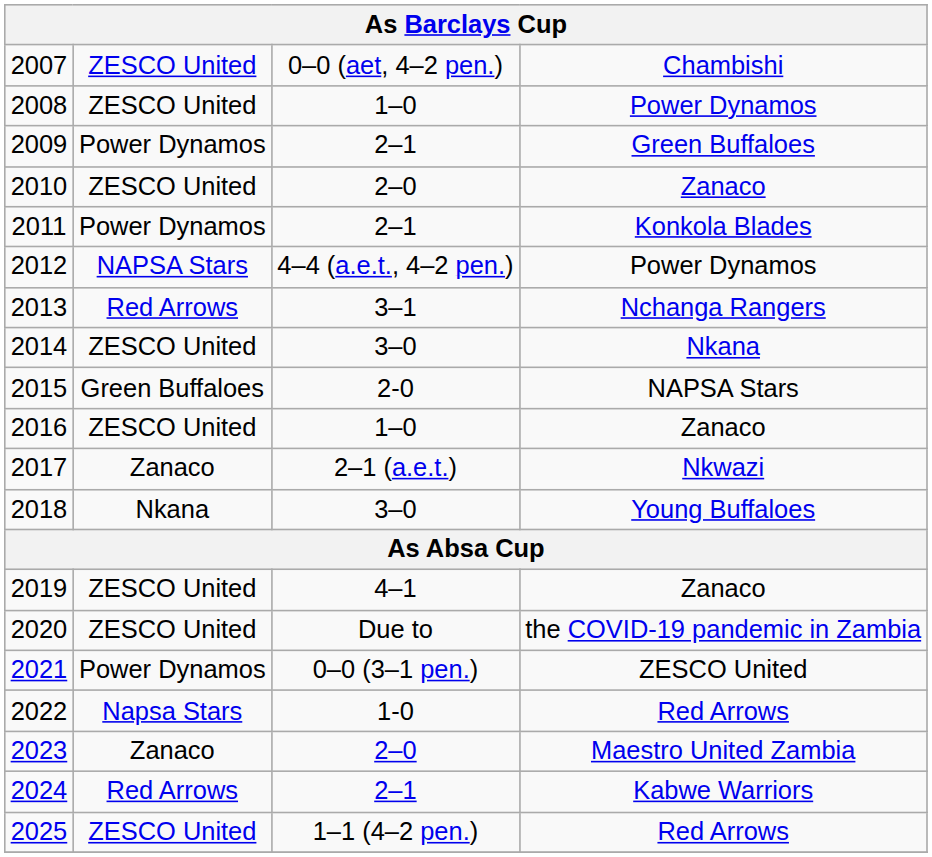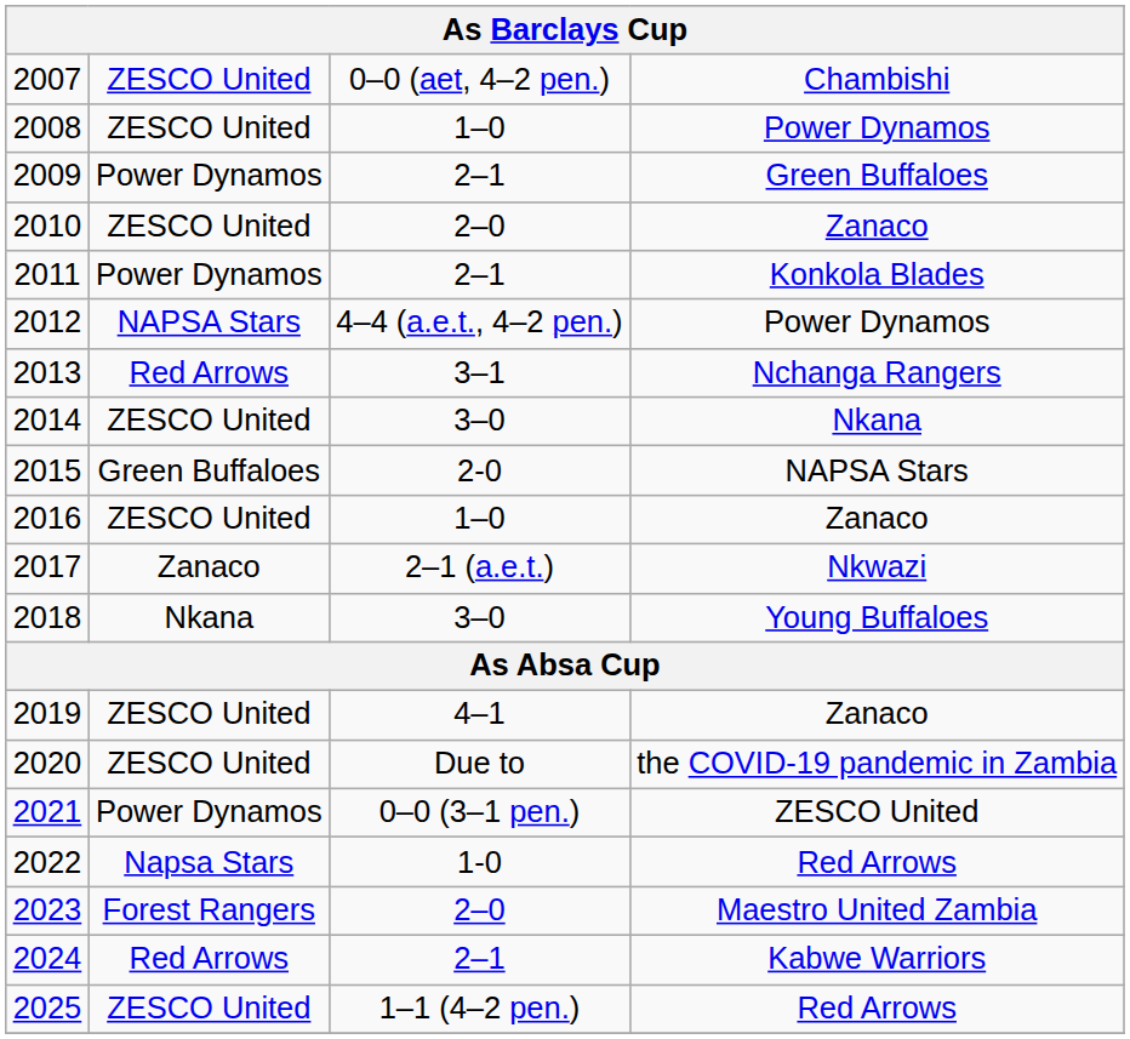 <table class="wikitable" style="text-align: center;">
 <tr>
 <th colspan=4>As <a href='#'>Barclays</a> Cup</th>
 </tr>
 <tr>
 <td>2007</td>
 <td><a href='#'>ZESCO United</a></td>
 <td>0–0 (<a href='#'>aet</a>, 4–2 <a href='#'>pen.</a>)</td>
 <td><a href='#'>Chambishi</a></td>
 </tr>
 <tr>
 <td>2008</td>
 <td>ZESCO United</td>
 <td>1–0</td>
 <td><a href='#'>Power Dynamos</a></td>
 </tr>
 <tr>
 <td>2009</td>
 <td>Power Dynamos</td>
 <td>2–1</td>
 <td><a href='#'>Green Buffaloes</a></td>
 </tr>
 <tr>
 <td>2010</td>
 <td>ZESCO United</td>
 <td>2–0</td>
 <td><a href='#'>Zanaco</a></td>
 </tr>
 <tr>
 <td>2011</td>
 <td>Power Dynamos</td>
 <td>2–1</td>
 <td><a href='#'>Konkola Blades</a></td>
 </tr>
 <tr>
 <td>2012</td>
 <td><a href='#'>NAPSA Stars</a></td>
 <td>4–4 (<a href='#'>a.e.t.</a>, 4–2 <a href='#'>pen.</a>)</td>
 <td>Power Dynamos</td>
 </tr>
 <tr>
 <td>2013</td>
 <td><a href='#'>Red Arrows</a></td>
 <td>3–1</td>
 <td><a href='#'>Nchanga Rangers</a></td>
 </tr>
 <tr>
 <td>2014</td>
 <td>ZESCO United</td>
 <td>3–0</td>
 <td><a href='#'>Nkana</a></td>
 </tr>
 <tr>
 <td>2015</td>
 <td>Green Buffaloes</td>
 <td>2-0</td>
 <td>NAPSA Stars</td>
 </tr>
 <tr>
 <td>2016</td>
 <td>ZESCO United</td>
 <td>1–0</td>
 <td>Zanaco</td>
 </tr>
 <tr>
 <td>2017</td>
 <td>Zanaco</td>
 <td>2–1 (<a href='#'>a.e.t.</a>)</td>
 <td><a href='#'>Nkwazi</a></td>
 </tr>
 <tr>
 <td>2018</td>
 <td>Nkana</td>
 <td>3–0</td>
 <td><a href='#'>Young Buffaloes</a></td>
 </tr>
 <tr>
 <th colspan=4>As Absa Cup</th>
 </tr>
 <tr>
 <td>2019</td>
 <td>ZESCO United</td>
 <td>4–1</td>
 <td>Zanaco</td>
 </tr>
 <tr>
 <td>2020</td>
 <td>ZESCO United</td>
 <td>Due to</td>
 <td>the <a href='#'>COVID-19 pandemic in Zambia</a></td>
 </tr>
 <tr>
 <td><a href='#'>2021</a></td>
 <td>Power Dynamos</td>
 <td>0–0 (3–1 <a href='#'>pen.</a>)</td>
 <td>ZESCO United</td>
 </tr>
 <tr>
 <td>2022</td>
 <td><a href='#'>Napsa Stars</a></td>
 <td>1-0</td>
 <td><a href='#'>Red Arrows</a></td>
 </tr>
 <tr>
 <td><a href='#'>2023</a></td>
-<td>Zanaco</td>
+<td><a href='#'>Forest Rangers</a></td>
 <td><a href='#'>2–0</a></td>
 <td><a href='#'>Maestro United Zambia</a></td>
 </tr>
 <tr>
 <td><a href='#'>2024</a></td>
 <td><a href='#'>Red Arrows</a></td>
 <td><a href='#'>2–1</a></td>
 <td><a href='#'>Kabwe Warriors</a></td>
 </tr>
 <tr>
 <td><a href='#'>2025</a></td>
 <td><a href='#'>ZESCO United</a></td>
 <td>1–1 (4–2 <a href='#'>pen.</a>)</td>
 <td><a href='#'>Red Arrows</a></td>
 </tr>
 <tr>
 </tr>
 </table>
